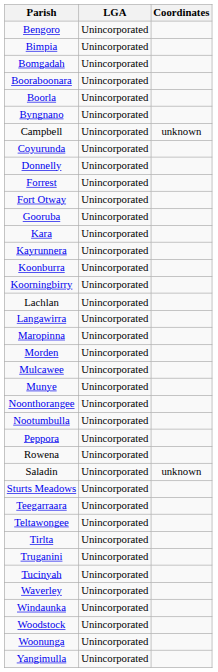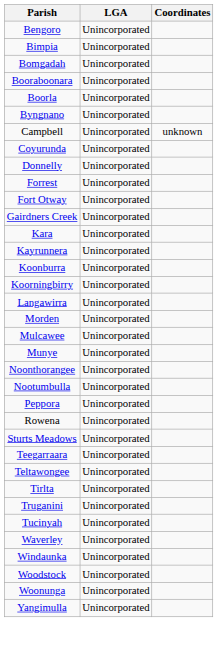 <table class="wikitable" style="text-align:center">
 <tr>
 <th>Parish</th>
 <th>LGA</th>
 <th>Coordinates</th>
 </tr>
 <tr>
 <td><a href='#'>Bengoro</a></td>
 <td>Unincorporated</td>
 <td></td>
 </tr>
 <tr>
 <td><a href='#'>Bimpia</a></td>
 <td>Unincorporated</td>
 <td></td>
 </tr>
 <tr>
 <td><a href='#'>Bomgadah</a></td>
 <td>Unincorporated</td>
 <td></td>
 </tr>
 <tr>
 <td><a href='#'>Booraboonara</a></td>
 <td>Unincorporated</td>
 <td></td>
 </tr>
 <tr>
 <td><a href='#'>Boorla</a></td>
 <td>Unincorporated</td>
 <td></td>
 </tr>
 <tr>
 <td><a href='#'>Byngnano</a></td>
 <td>Unincorporated</td>
 <td></td>
 </tr>
 <tr>
 <td>Campbell</td>
 <td>Unincorporated</td>
 <td>unknown</td>
 </tr>
 <tr>
 <td><a href='#'>Coyurunda</a></td>
 <td>Unincorporated</td>
 <td></td>
 </tr>
 <tr>
 <td><a href='#'>Donnelly</a></td>
 <td>Unincorporated</td>
 <td></td>
 </tr>
 <tr>
 <td><a href='#'>Forrest</a></td>
 <td>Unincorporated</td>
 <td></td>
 </tr>
 <tr>
 <td><a href='#'>Fort Otway</a></td>
 <td>Unincorporated</td>
 <td></td>
 </tr>
 <tr>
-<td><a href='#'>Gooruba</a></td>
+<td><a href='#'>Gairdners Creek</a></td>
 <td>Unincorporated</td>
 <td></td>
 </tr>
 <tr>
 <td><a href='#'>Kara</a></td>
 <td>Unincorporated</td>
 <td></td>
 </tr>
 <tr>
 <td><a href='#'>Kayrunnera</a></td>
 <td>Unincorporated</td>
 <td></td>
 </tr>
 <tr>
 <td><a href='#'>Koonburra</a></td>
 <td>Unincorporated</td>
 <td></td>
 </tr>
 <tr>
 <td><a href='#'>Koorningbirry</a></td>
 <td>Unincorporated</td>
 <td></td>
 </tr>
 <tr>
-<td>Lachlan</td>
-<td>Unincorporated</td>
-<td></td>
-</tr>
-<tr>
 <td><a href='#'>Langawirra</a></td>
-<td>Unincorporated</td>
-<td></td>
-</tr>
-<tr>
-<td><a href='#'>Maropinna</a></td>
 <td>Unincorporated</td>
 <td></td>
 </tr>
 <tr>
 <td><a href='#'>Morden</a></td>
 <td>Unincorporated</td>
 <td></td>
 </tr>
 <tr>
 <td><a href='#'>Mulcawee</a></td>
 <td>Unincorporated</td>
 <td></td>
 </tr>
 <tr>
 <td><a href='#'>Munye</a></td>
 <td>Unincorporated</td>
 <td></td>
 </tr>
 <tr>
 <td><a href='#'>Noonthorangee</a></td>
 <td>Unincorporated</td>
 <td></td>
 </tr>
 <tr>
 <td><a href='#'>Nootumbulla</a></td>
 <td>Unincorporated</td>
 <td></td>
 </tr>
 <tr>
 <td><a href='#'>Peppora</a></td>
 <td>Unincorporated</td>
 <td></td>
 </tr>
 <tr>
 <td>Rowena</td>
 <td>Unincorporated</td>
 <td></td>
-</tr>
-<tr>
-<td>Saladin</td>
-<td>Unincorporated</td>
-<td>unknown</td>
 </tr>
 <tr>
 <td><a href='#'>Sturts Meadows</a></td>
 <td>Unincorporated</td>
 <td></td>
 </tr>
 <tr>
 <td><a href='#'>Teegarraara</a></td>
 <td>Unincorporated</td>
 <td></td>
 </tr>
 <tr>
 <td><a href='#'>Teltawongee</a></td>
 <td>Unincorporated</td>
 <td></td>
 </tr>
 <tr>
 <td><a href='#'>Tirlta</a></td>
 <td>Unincorporated</td>
 <td></td>
 </tr>
 <tr>
 <td><a href='#'>Truganini</a></td>
 <td>Unincorporated</td>
 <td></td>
 </tr>
 <tr>
 <td><a href='#'>Tucinyah</a></td>
 <td>Unincorporated</td>
 <td></td>
 </tr>
 <tr>
 <td><a href='#'>Waverley</a></td>
 <td>Unincorporated</td>
 <td></td>
 </tr>
 <tr>
 <td><a href='#'>Windaunka</a></td>
 <td>Unincorporated</td>
 <td></td>
 </tr>
 <tr>
 <td><a href='#'>Woodstock</a></td>
 <td>Unincorporated</td>
 <td></td>
 </tr>
 <tr>
 <td><a href='#'>Woonunga</a></td>
 <td>Unincorporated</td>
 <td></td>
 </tr>
 <tr>
 <td><a href='#'>Yangimulla</a></td>
 <td>Unincorporated</td>
 <td></td>
 </tr>
 </table>
